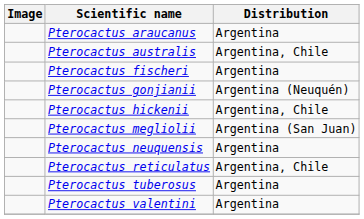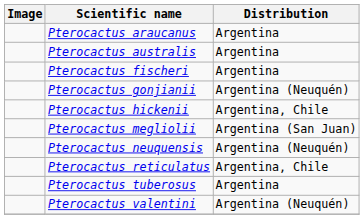 <table class="wikitable sortable">
 <tr>
 <th>Image</th>
 <th>Scientific name</th>
 <th>Distribution</th>
 </tr>
 <tr>
 <td></td>
 <td><em><a href='#'>Pterocactus araucanus</a></em> </td>
 <td>Argentina</td>
 </tr>
 <tr>
 <td></td>
 <td><em><a href='#'>Pterocactus australis</a></em> </td>
-<td>Argentina, Chile</td>
+<td>Argentina</td>
 </tr>
 <tr>
 <td></td>
 <td><em><a href='#'>Pterocactus fischeri</a></em> </td>
 <td>Argentina</td>
 </tr>
 <tr>
 <td></td>
 <td><em><a href='#'>Pterocactus gonjianii</a></em> </td>
 <td>Argentina (Neuquén)</td>
 </tr>
 <tr>
 <td></td>
 <td><em><a href='#'>Pterocactus hickenii</a></em> </td>
 <td>Argentina, Chile</td>
 </tr>
 <tr>
 <td></td>
 <td><em><a href='#'>Pterocactus megliolii</a></em> </td>
 <td>Argentina (San Juan)</td>
 </tr>
 <tr>
 <td></td>
 <td><em><a href='#'>Pterocactus neuquensis</a></em> </td>
-<td>Argentina</td>
+<td>Argentina (Neuquén)</td>
 </tr>
 <tr>
 <td></td>
 <td><em><a href='#'>Pterocactus reticulatus</a></em> </td>
 <td>Argentina, Chile</td>
 </tr>
 <tr>
 <td></td>
 <td><em><a href='#'>Pterocactus tuberosus</a></em> </td>
 <td>Argentina</td>
 </tr>
 <tr>
 <td></td>
 <td><em><a href='#'>Pterocactus valentini</a></em> </td>
-<td>Argentina</td>
+<td>Argentina (Neuquén)</td>
 </tr>
 <tr>
 </tr>
 </table>
